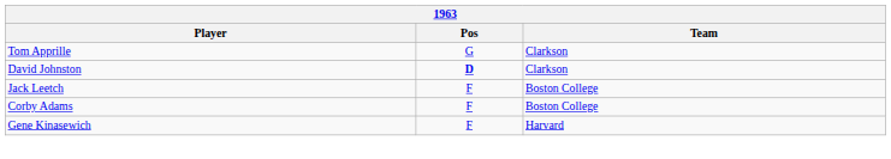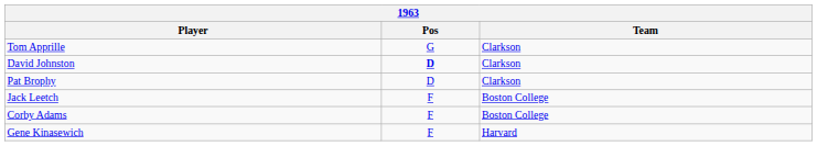 <table class="wikitable" width=95%>
 <tr>
 <th colspan=3><a href='#'>1963</a></th>
 </tr>
 <tr>
 <th>Player</th>
 <th>Pos</th>
 <th>Team</th>
 </tr>
 <tr>
 <td><a href='#'>Tom Apprille</a></td>
 <td align=center><a href='#'>G</a></td>
 <td><a href='#'>Clarkson</a></td>
 </tr>
 <tr>
 <td><a href='#'>David Johnston</a></td>
 <td align=center><strong><a href='#'>D</a></strong></td>
 <td><a href='#'>Clarkson</a></td>
 </tr>
 <tr>
+<td><a href='#'>Pat Brophy</a></td>
+<td align=center><a href='#'>D</a></td>
+<td><a href='#'>Clarkson</a></td>
+</tr>
+<tr>
 <td><a href='#'>Jack Leetch</a></td>
 <td align=center><a href='#'>F</a></td>
 <td><a href='#'>Boston College</a></td>
 </tr>
 <tr>
 <td><a href='#'>Corby Adams</a></td>
 <td align=center><a href='#'>F</a></td>
 <td><a href='#'>Boston College</a></td>
 </tr>
 <tr>
 <td><a href='#'>Gene Kinasewich</a></td>
 <td align=center><a href='#'>F</a></td>
 <td><a href='#'>Harvard</a></td>
 </tr>
 </table>
